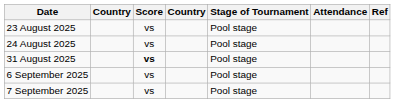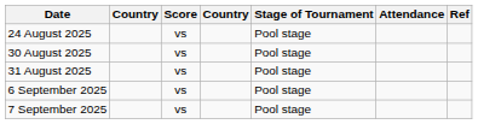 <table class="wikitable">
 <tr>
 <th scope=col>Date</th>
 <th scope=col>Country</th>
 <th scope=col>Score</th>
 <th scope=col>Country</th>
 <th scope=col>Stage of Tournament</th>
 <th scope=col>Attendance</th>
 <th scope=col>Ref</th>
 </tr>
 <tr>
-<td>23 August 2025</td>
+<td>24 August 2025</td>
 <td align="right"></td>
 <td align="center">vs</td>
 <td></td>
 <td>Pool stage</td>
 <td></td>
 <td></td>
 </tr>
 <tr>
-<td>24 August 2025</td>
+<td>30 August 2025</td>
 <td align="right"></td>
 <td align="center">vs</td>
 <td></td>
 <td>Pool stage</td>
 <td></td>
 <td></td>
 </tr>
 <tr>
 <td>31 August 2025</td>
 <td align="right"></td>
-<td align="center"><strong>vs</strong></td>
+<td align="center">vs</td>
 <td></td>
 <td>Pool stage</td>
 <td></td>
 <td></td>
 </tr>
 <tr>
 <td>6 September 2025</td>
 <td align="right"></td>
 <td align="center">vs</td>
 <td></td>
 <td>Pool stage</td>
 <td></td>
 <td></td>
 </tr>
 <tr>
 <td>7 September 2025</td>
 <td align="right"></td>
 <td align="center">vs</td>
 <td></td>
 <td>Pool stage</td>
 <td></td>
 <td></td>
 </tr>
 </table>
